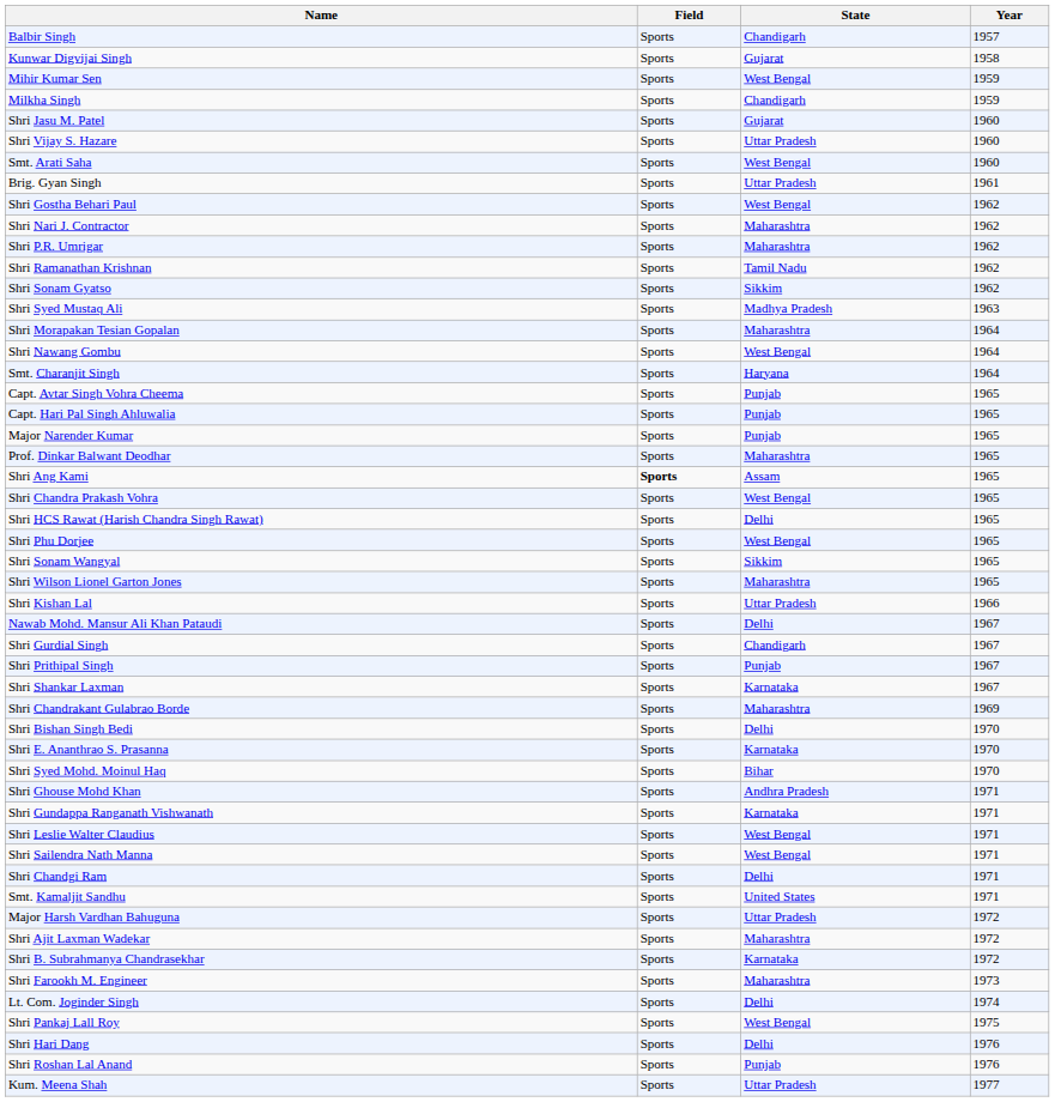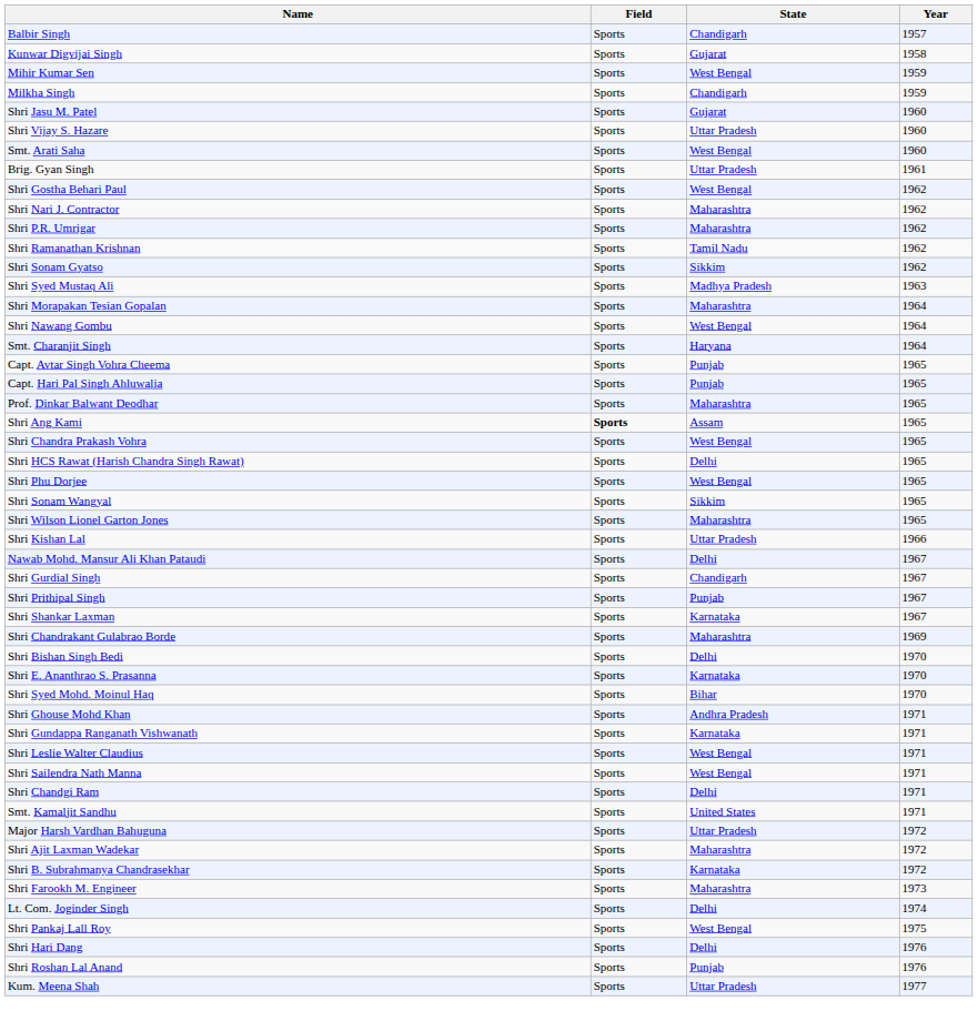 <table class="wikitable sortable" style="width:100%;">
 <tr>
 <th>Name</th>
 <th>Field</th>
 <th>State</th>
 <th>Year</th>
 </tr>
 <tr style="background:#edf3fe;">
 <td><a href='#'>Balbir Singh</a></td>
 <td>Sports</td>
 <td><a href='#'>Chandigarh</a></td>
 <td>1957</td>
 </tr>
 <tr>
 <td><a href='#'>Kunwar Digvijai Singh</a></td>
 <td>Sports</td>
 <td><a href='#'>Gujarat</a></td>
 <td>1958</td>
 </tr>
 <tr style="background:#edf3fe;">
 <td><a href='#'>Mihir Kumar Sen</a></td>
 <td>Sports</td>
 <td><a href='#'>West Bengal</a></td>
 <td>1959</td>
 </tr>
 <tr>
 <td><a href='#'>Milkha Singh</a></td>
 <td>Sports</td>
 <td><a href='#'>Chandigarh</a></td>
 <td>1959</td>
 </tr>
 <tr style="background:#edf3fe;">
 <td>Shri <a href='#'>Jasu M. Patel</a></td>
 <td>Sports</td>
 <td><a href='#'>Gujarat</a></td>
 <td>1960</td>
 </tr>
 <tr>
 <td>Shri <a href='#'>Vijay S. Hazare</a></td>
 <td>Sports</td>
 <td><a href='#'>Uttar Pradesh</a></td>
 <td>1960</td>
 </tr>
 <tr style="background:#edf3fe;">
 <td>Smt. <a href='#'>Arati Saha</a></td>
 <td>Sports</td>
 <td><a href='#'>West Bengal</a></td>
 <td>1960</td>
 </tr>
 <tr>
 <td>Brig. Gyan Singh</td>
 <td>Sports</td>
 <td><a href='#'>Uttar Pradesh</a></td>
 <td>1961</td>
 </tr>
 <tr style="background:#edf3fe;">
 <td>Shri <a href='#'>Gostha Behari Paul</a></td>
 <td>Sports</td>
 <td><a href='#'>West Bengal</a></td>
 <td>1962</td>
 </tr>
 <tr>
 <td>Shri <a href='#'>Nari J. Contractor</a></td>
 <td>Sports</td>
 <td><a href='#'>Maharashtra</a></td>
 <td>1962</td>
 </tr>
 <tr style="background:#edf3fe;">
 <td>Shri <a href='#'>P.R. Umrigar</a></td>
 <td>Sports</td>
 <td><a href='#'>Maharashtra</a></td>
 <td>1962</td>
 </tr>
 <tr>
 <td>Shri <a href='#'>Ramanathan Krishnan</a></td>
 <td>Sports</td>
 <td><a href='#'>Tamil Nadu</a></td>
 <td>1962</td>
 </tr>
 <tr style="background:#edf3fe;">
 <td>Shri <a href='#'>Sonam Gyatso</a></td>
 <td>Sports</td>
 <td><a href='#'>Sikkim</a></td>
 <td>1962</td>
 </tr>
 <tr>
 <td>Shri <a href='#'>Syed Mustaq Ali</a></td>
 <td>Sports</td>
 <td><a href='#'>Madhya Pradesh</a></td>
 <td>1963</td>
 </tr>
 <tr style="background:#edf3fe;">
 <td>Shri <a href='#'>Morapakan Tesian Gopalan</a></td>
 <td>Sports</td>
 <td><a href='#'>Maharashtra</a></td>
 <td>1964</td>
 </tr>
 <tr>
 <td>Shri <a href='#'>Nawang Gombu</a></td>
 <td>Sports</td>
 <td><a href='#'>West Bengal</a></td>
 <td>1964</td>
 </tr>
 <tr style="background:#edf3fe;">
 <td>Smt. <a href='#'>Charanjit Singh</a></td>
 <td>Sports</td>
 <td><a href='#'>Haryana</a></td>
 <td>1964</td>
 </tr>
 <tr>
 <td>Capt. <a href='#'>Avtar Singh Vohra Cheema</a></td>
 <td>Sports</td>
 <td><a href='#'>Punjab</a></td>
 <td>1965</td>
 </tr>
 <tr style="background:#edf3fe;">
 <td>Capt. <a href='#'>Hari Pal Singh Ahluwalia</a></td>
-<td>Sports</td>
-<td><a href='#'>Punjab</a></td>
-<td>1965</td>
-</tr>
-<tr>
-<td>Major <a href='#'>Narender Kumar</a></td>
 <td>Sports</td>
 <td><a href='#'>Punjab</a></td>
 <td>1965</td>
 </tr>
 <tr style="background:#edf3fe;">
 <td>Prof. <a href='#'>Dinkar Balwant Deodhar</a></td>
 <td>Sports</td>
 <td><a href='#'>Maharashtra</a></td>
 <td>1965</td>
 </tr>
 <tr>
 <td>Shri <a href='#'>Ang Kami</a></td>
 <td><strong>Sports</strong></td>
 <td><a href='#'>Assam</a></td>
 <td>1965</td>
 </tr>
 <tr style="background:#edf3fe;">
 <td>Shri <a href='#'>Chandra Prakash Vohra</a></td>
 <td>Sports</td>
 <td><a href='#'>West Bengal</a></td>
 <td>1965</td>
 </tr>
 <tr>
 <td>Shri <a href='#'>HCS Rawat (Harish Chandra Singh Rawat)</a></td>
 <td>Sports</td>
 <td><a href='#'>Delhi</a></td>
 <td>1965</td>
 </tr>
 <tr style="background:#edf3fe;">
 <td>Shri <a href='#'>Phu Dorjee</a></td>
 <td>Sports</td>
 <td><a href='#'>West Bengal</a></td>
 <td>1965</td>
 </tr>
 <tr>
 <td>Shri <a href='#'>Sonam Wangyal</a></td>
 <td>Sports</td>
 <td><a href='#'>Sikkim</a></td>
 <td>1965</td>
 </tr>
 <tr style="background:#edf3fe;">
 <td>Shri <a href='#'>Wilson Lionel Garton Jones</a></td>
 <td>Sports</td>
 <td><a href='#'>Maharashtra</a></td>
 <td>1965</td>
 </tr>
 <tr>
 <td>Shri <a href='#'>Kishan Lal</a></td>
 <td>Sports</td>
 <td><a href='#'>Uttar Pradesh</a></td>
 <td>1966</td>
 </tr>
 <tr style="background:#edf3fe;">
 <td><a href='#'>Nawab Mohd. Mansur Ali Khan Pataudi</a></td>
 <td>Sports</td>
 <td><a href='#'>Delhi</a></td>
 <td>1967</td>
 </tr>
 <tr>
 <td>Shri <a href='#'>Gurdial Singh</a></td>
 <td>Sports</td>
 <td><a href='#'>Chandigarh</a></td>
 <td>1967</td>
 </tr>
 <tr style="background:#edf3fe;">
 <td>Shri <a href='#'>Prithipal Singh</a></td>
 <td>Sports</td>
 <td><a href='#'>Punjab</a></td>
 <td>1967</td>
 </tr>
 <tr>
 <td>Shri <a href='#'>Shankar Laxman</a></td>
 <td>Sports</td>
 <td><a href='#'>Karnataka</a></td>
 <td>1967</td>
 </tr>
 <tr style="background:#edf3fe;">
 <td>Shri <a href='#'>Chandrakant Gulabrao Borde</a></td>
 <td>Sports</td>
 <td><a href='#'>Maharashtra</a></td>
 <td>1969</td>
 </tr>
 <tr>
 <td>Shri <a href='#'>Bishan Singh Bedi</a></td>
 <td>Sports</td>
 <td><a href='#'>Delhi</a></td>
 <td>1970</td>
 </tr>
 <tr style="background:#edf3fe;">
 <td>Shri <a href='#'>E. Ananthrao S. Prasanna</a></td>
 <td>Sports</td>
 <td><a href='#'>Karnataka</a></td>
 <td>1970</td>
 </tr>
 <tr>
 <td>Shri <a href='#'>Syed Mohd. Moinul Haq</a></td>
 <td>Sports</td>
 <td><a href='#'>Bihar</a></td>
 <td>1970</td>
 </tr>
 <tr style="background:#edf3fe;">
 <td>Shri <a href='#'>Ghouse Mohd Khan</a></td>
 <td>Sports</td>
 <td><a href='#'>Andhra Pradesh</a></td>
 <td>1971</td>
 </tr>
 <tr>
 <td>Shri <a href='#'>Gundappa Ranganath Vishwanath</a></td>
 <td>Sports</td>
 <td><a href='#'>Karnataka</a></td>
 <td>1971</td>
 </tr>
 <tr style="background:#edf3fe;">
 <td>Shri <a href='#'>Leslie Walter Claudius</a></td>
 <td>Sports</td>
 <td><a href='#'>West Bengal</a></td>
 <td>1971</td>
 </tr>
 <tr>
 <td>Shri <a href='#'>Sailendra Nath Manna</a></td>
 <td>Sports</td>
 <td><a href='#'>West Bengal</a></td>
 <td>1971</td>
 </tr>
 <tr style="background:#edf3fe;">
 <td>Shri <a href='#'>Chandgi Ram</a></td>
 <td>Sports</td>
 <td><a href='#'>Delhi</a></td>
 <td>1971</td>
 </tr>
 <tr>
 <td>Smt. <a href='#'>Kamaljit Sandhu</a></td>
 <td>Sports</td>
 <td><a href='#'>United States</a></td>
 <td>1971</td>
 </tr>
 <tr style="background:#edf3fe;">
 <td>Major <a href='#'>Harsh Vardhan Bahuguna</a></td>
 <td>Sports</td>
 <td><a href='#'>Uttar Pradesh</a></td>
 <td>1972</td>
 </tr>
 <tr>
 <td>Shri <a href='#'>Ajit Laxman Wadekar</a></td>
 <td>Sports</td>
 <td><a href='#'>Maharashtra</a></td>
 <td>1972</td>
 </tr>
 <tr style="background:#edf3fe;">
 <td>Shri <a href='#'>B. Subrahmanya Chandrasekhar</a></td>
 <td>Sports</td>
 <td><a href='#'>Karnataka</a></td>
 <td>1972</td>
 </tr>
 <tr>
 <td>Shri <a href='#'>Farookh M. Engineer</a></td>
 <td>Sports</td>
 <td><a href='#'>Maharashtra</a></td>
 <td>1973</td>
 </tr>
 <tr style="background:#edf3fe;">
 <td>Lt. Com. <a href='#'>Joginder Singh</a></td>
 <td>Sports</td>
 <td><a href='#'>Delhi</a></td>
 <td>1974</td>
 </tr>
 <tr>
 <td>Shri <a href='#'>Pankaj Lall Roy</a></td>
 <td>Sports</td>
 <td><a href='#'>West Bengal</a></td>
 <td>1975</td>
 </tr>
 <tr style="background:#edf3fe;">
 <td>Shri <a href='#'>Hari Dang</a></td>
 <td>Sports</td>
 <td><a href='#'>Delhi</a></td>
 <td>1976</td>
 </tr>
 <tr>
 <td>Shri <a href='#'>Roshan Lal Anand</a></td>
 <td>Sports</td>
 <td><a href='#'>Punjab</a></td>
 <td>1976</td>
 </tr>
 <tr style="background:#edf3fe;">
 <td>Kum. <a href='#'>Meena Shah</a></td>
 <td>Sports</td>
 <td><a href='#'>Uttar Pradesh</a></td>
 <td>1977</td>
 </tr>
 </table>
